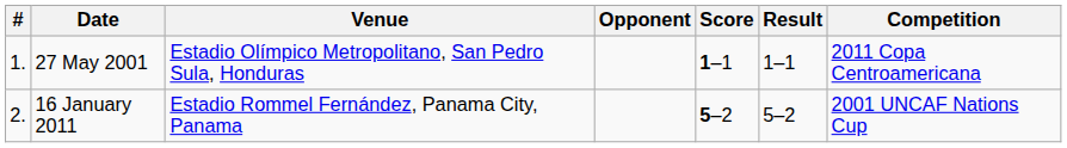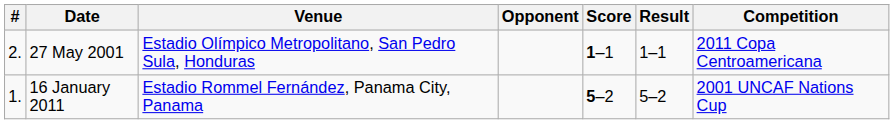 <table class="wikitable">
 <tr>
 <th>#</th>
 <th>Date</th>
 <th>Venue</th>
 <th>Opponent</th>
 <th>Score</th>
 <th>Result</th>
 <th>Competition</th>
 </tr>
 <tr>
-<td>1.</td>
+<td>2.</td>
 <td>27 May 2001</td>
 <td><a href='#'>Estadio Olímpico Metropolitano</a>, <a href='#'>San Pedro Sula</a>, <a href='#'>Honduras</a></td>
 <td></td>
 <td><strong>1</strong>–1</td>
 <td>1–1</td>
 <td><a href='#'>2011 Copa Centroamericana</a></td>
 </tr>
 <tr>
-<td>2.</td>
+<td>1.</td>
 <td>16 January 2011</td>
 <td><a href='#'>Estadio Rommel Fernández</a>, Panama City, <a href='#'>Panama</a></td>
 <td></td>
 <td><strong>5</strong>–2</td>
 <td>5–2</td>
 <td><a href='#'>2001 UNCAF Nations Cup</a></td>
 </tr>
 </table>
